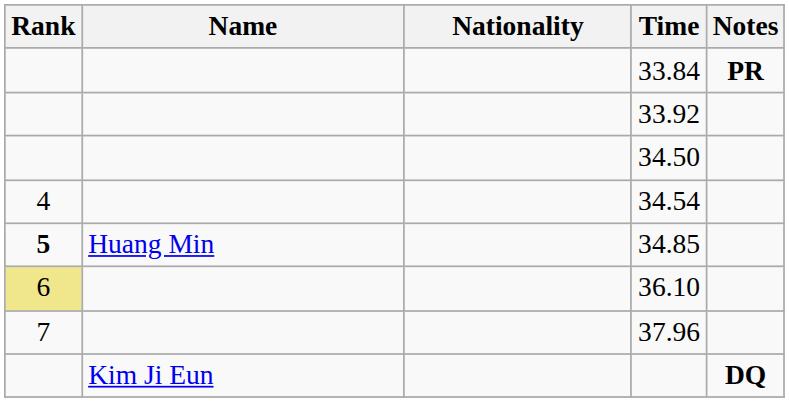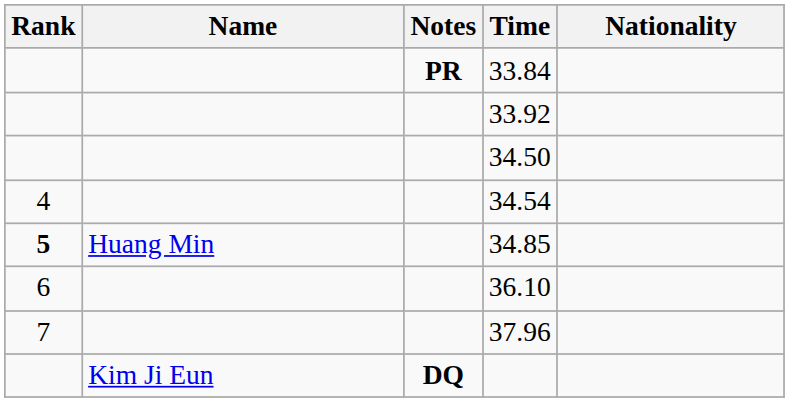 <table class="wikitable sortable" style="text-align:center">
 <tr>
 <th>Rank</th>
 <th style="width:180px">Name</th>
+<th>Notes</th>
+<th>Time</th>
 <th style="width:125px">Nationality</th>
-<th>Time</th>
-<th>Notes</th>
 </tr>
 <tr>
 <td></td>
 <td style="text-align:left;"></td>
+<td><strong>PR</strong></td>
+<td>33.84</td>
 <td style="text-align:left;"></td>
-<td>33.84</td>
-<td><strong>PR</strong></td>
 </tr>
 <tr>
 <td></td>
 <td style="text-align:left;"></td>
+<td></td>
+<td>33.92</td>
 <td style="text-align:left;"></td>
-<td>33.92</td>
-<td></td>
 </tr>
 <tr>
 <td></td>
 <td style="text-align:left;"></td>
+<td></td>
+<td>34.50</td>
 <td style="text-align:left;"></td>
-<td>34.50</td>
-<td></td>
 </tr>
 <tr>
 <td>4</td>
 <td style="text-align:left;"></td>
+<td></td>
+<td>34.54</td>
 <td style="text-align:left;"></td>
-<td>34.54</td>
-<td></td>
 </tr>
 <tr>
 <td><strong>5</strong></td>
 <td style="text-align:left;"><a href='#'>Huang Min</a></td>
+<td></td>
+<td>34.85</td>
 <td style="text-align:left;"></td>
-<td>34.85</td>
-<td></td>
 </tr>
 <tr>
-<td style="background: khaki;">6</td>
+<td>6</td>
 <td style="text-align:left;"></td>
+<td></td>
+<td>36.10</td>
 <td style="text-align:left;"></td>
-<td>36.10</td>
-<td></td>
 </tr>
 <tr>
 <td>7</td>
 <td style="text-align:left;"></td>
+<td></td>
+<td>37.96</td>
 <td style="text-align:left;"></td>
-<td>37.96</td>
-<td></td>
 </tr>
 <tr>
 <td></td>
 <td style="text-align:left;"><a href='#'>Kim Ji Eun</a></td>
+<td><strong>DQ</strong></td>
+<td></td>
 <td style="text-align:left;"></td>
-<td></td>
-<td><strong>DQ</strong></td>
 </tr>
 </table>
